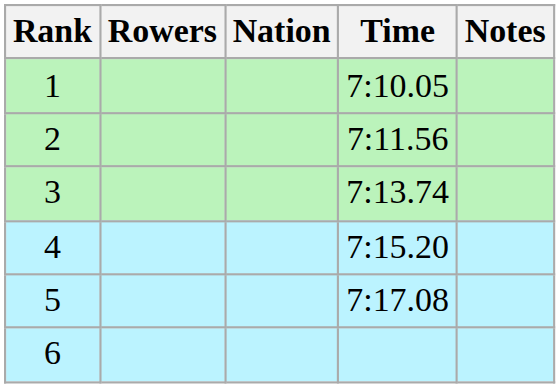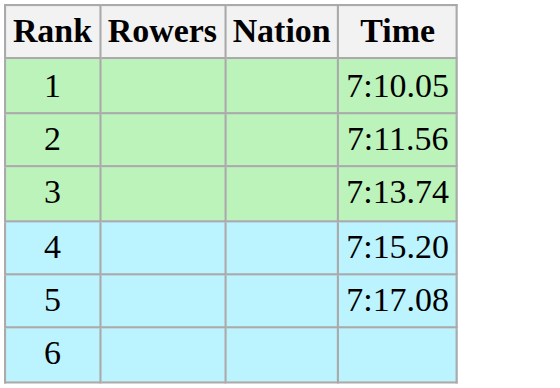 <table class="wikitable sortable" style=text-align:center>
 <tr>
 <th>Rank</th>
 <th>Rowers</th>
 <th>Nation</th>
 <th>Time</th>
-<th>Notes</th>
 </tr>
 <tr bgcolor=bbf3bb>
 <td>1</td>
 <td align=left></td>
 <td align=left></td>
 <td>7:10.05</td>
-<td></td>
 </tr>
 <tr bgcolor=bbf3bb>
 <td>2</td>
 <td align=left></td>
 <td align=left></td>
 <td>7:11.56</td>
-<td></td>
 </tr>
 <tr bgcolor=bbf3bb>
 <td>3</td>
 <td align=left></td>
 <td align=left></td>
 <td>7:13.74</td>
-<td></td>
 </tr>
 <tr bgcolor=bbf3ff>
 <td>4</td>
 <td align=left></td>
 <td align=left></td>
 <td>7:15.20</td>
-<td></td>
 </tr>
 <tr bgcolor=bbf3ff>
 <td>5</td>
 <td align=left></td>
 <td align=left></td>
 <td>7:17.08</td>
-<td></td>
 </tr>
 <tr bgcolor=bbf3ff>
 <td>6</td>
 <td align=left></td>
 <td align=left></td>
 <td></td>
-<td></td>
 </tr>
 </table>
